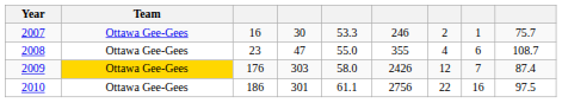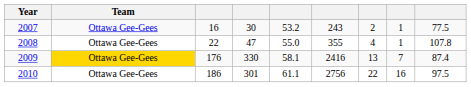 <table class="wikitable" style="text-align:center; width:60%;">
 <tr>
 <th>Year</th>
 <th>Team</th>
 <th></th>
 <th></th>
 <th></th>
 <th></th>
 <th></th>
 <th></th>
 <th></th>
 </tr>
 <tr>
 <td><a href='#'>2007</a></td>
 <td><a href='#'>Ottawa Gee-Gees</a></td>
 <td>16</td>
 <td>30</td>
-<td>53.3</td>
-<td>246</td>
+<td>53.2</td>
+<td>243</td>
 <td>2</td>
 <td>1</td>
-<td>75.7</td>
+<td>77.5</td>
 </tr>
 <tr style="background:white;">
 <td><a href='#'>2008</a></td>
 <td>Ottawa Gee-Gees</td>
-<td>23</td>
+<td>22</td>
 <td>47</td>
 <td>55.0</td>
 <td>355</td>
 <td>4</td>
-<td>6</td>
-<td>108.7</td>
+<td>1</td>
+<td>107.8</td>
 </tr>
 <tr>
 <td><a href='#'>2009</a></td>
 <td style="background: gold;">Ottawa Gee-Gees</td>
 <td>176</td>
-<td>303</td>
-<td>58.0</td>
-<td>2426</td>
-<td>12</td>
+<td>330</td>
+<td>58.1</td>
+<td>2416</td>
+<td>13</td>
 <td>7</td>
 <td>87.4</td>
 </tr>
 <tr style="background:white;">
 <td><a href='#'>2010</a></td>
 <td>Ottawa Gee-Gees</td>
 <td>186</td>
 <td>301</td>
 <td>61.1</td>
 <td>2756</td>
 <td>22</td>
 <td>16</td>
 <td>97.5</td>
 </tr>
 </table>
